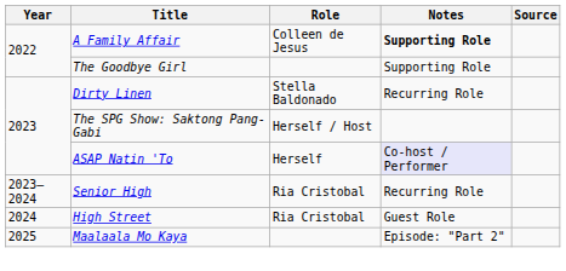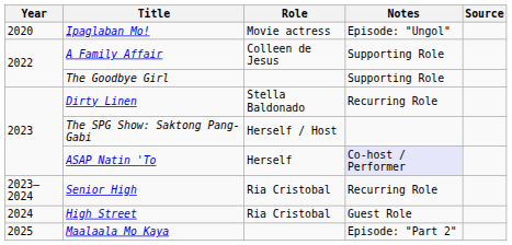 <table class="wikitable sortable">
 <tr>
 <th>Year</th>
 <th>Title</th>
 <th>Role</th>
 <th class="unsortable">Notes</th>
 <th class="unsortable">Source</th>
 </tr>
 <tr>
+<td>2020</td>
+<td><em><a href='#'>Ipaglaban Mo!</a></em></td>
+<td>Movie actress</td>
+<td>Episode: "Ungol"</td>
+<td></td>
+</tr>
+<tr>
 <td rowspan="2">2022</td>
 <td><em><a href='#'>A Family Affair</a></em></td>
 <td>Colleen de Jesus</td>
-<td><strong>Supporting Role</strong></td>
+<td>Supporting Role</td>
 <td></td>
 </tr>
 <tr>
 <td><em>The Goodbye Girl</em></td>
 <td></td>
 <td>Supporting Role</td>
 <td></td>
 </tr>
 <tr>
 <td rowspan="3">2023</td>
 <td><em><a href='#'>Dirty Linen</a></em></td>
 <td>Stella Baldonado</td>
 <td>Recurring Role</td>
 <td></td>
 </tr>
 <tr>
 <td><em>The SPG Show: Saktong Pang-Gabi</em></td>
 <td>Herself / Host</td>
 <td></td>
 <td></td>
 </tr>
 <tr>
 <td><em><a href='#'>ASAP Natin 'To</a></em></td>
 <td>Herself</td>
 <td style="background: lavender;">Co-host / Performer</td>
 <td></td>
 </tr>
 <tr>
 <td>2023–2024</td>
 <td><em><a href='#'>Senior High</a></em></td>
 <td>Ria Cristobal</td>
 <td>Recurring Role</td>
 <td></td>
 </tr>
 <tr>
 <td>2024</td>
 <td><em><a href='#'>High Street</a></em></td>
 <td>Ria Cristobal</td>
 <td>Guest Role</td>
 <td></td>
 </tr>
 <tr>
 <td>2025</td>
 <td><em><a href='#'>Maalaala Mo Kaya</a></em></td>
 <td></td>
 <td>Episode: "Part 2"</td>
 <td></td>
 </tr>
 </table>
